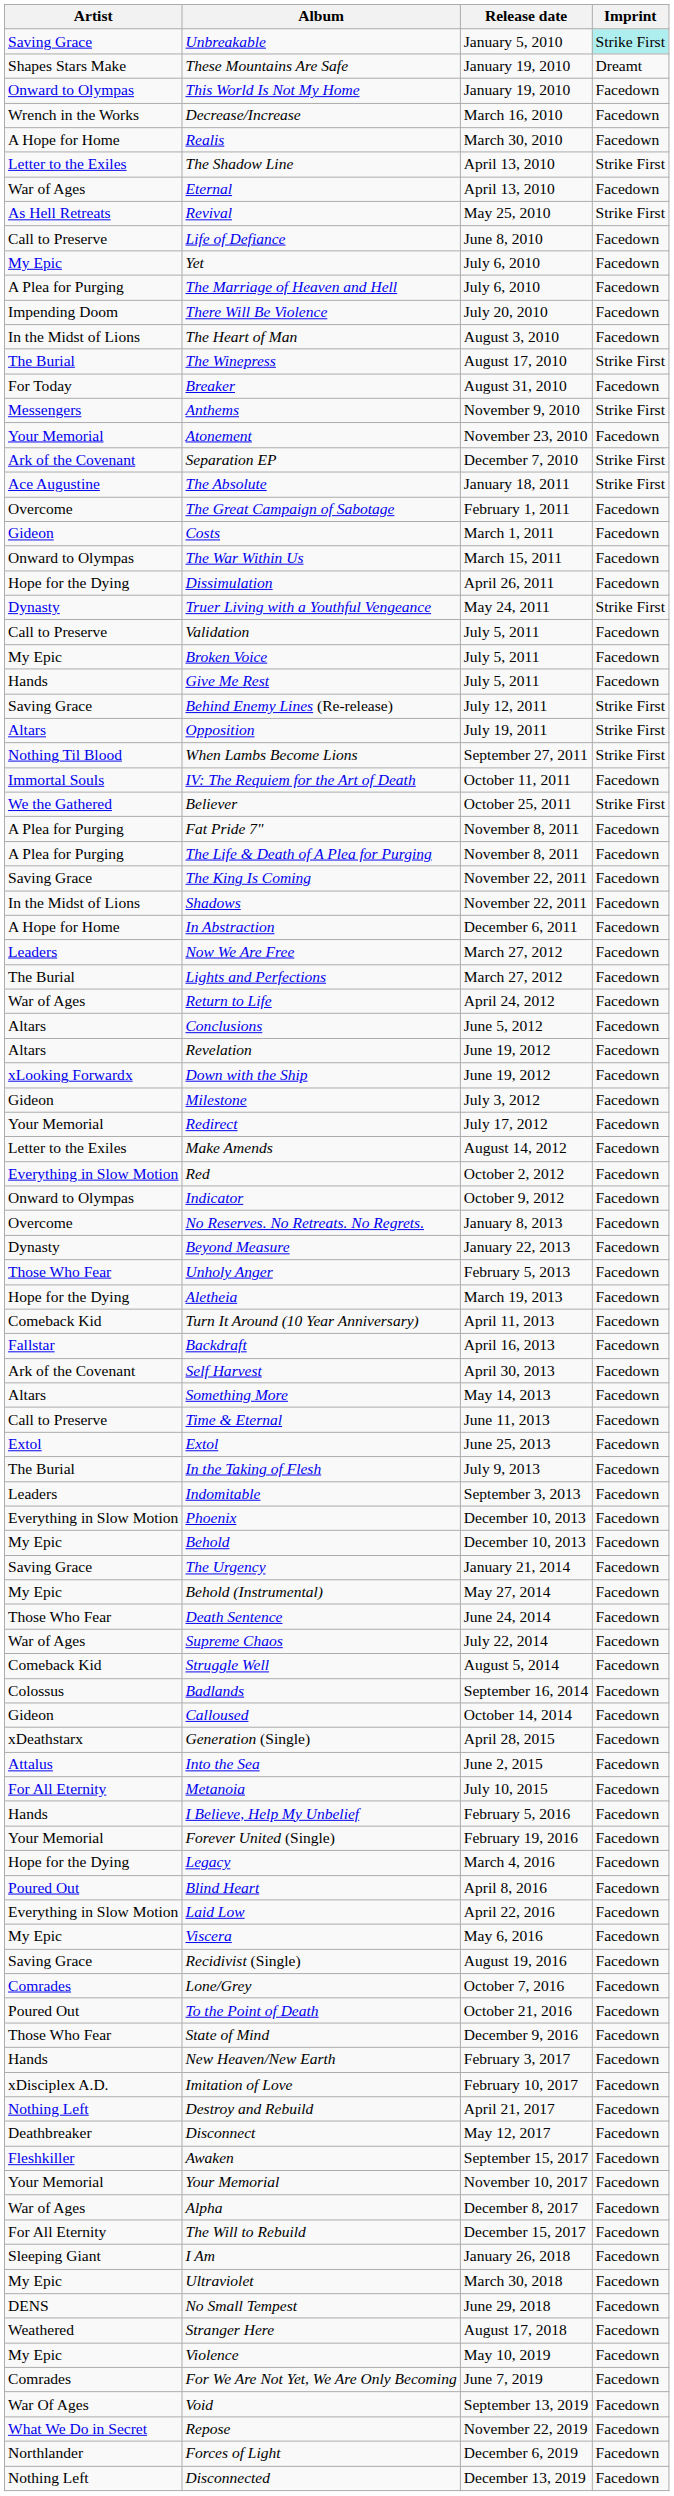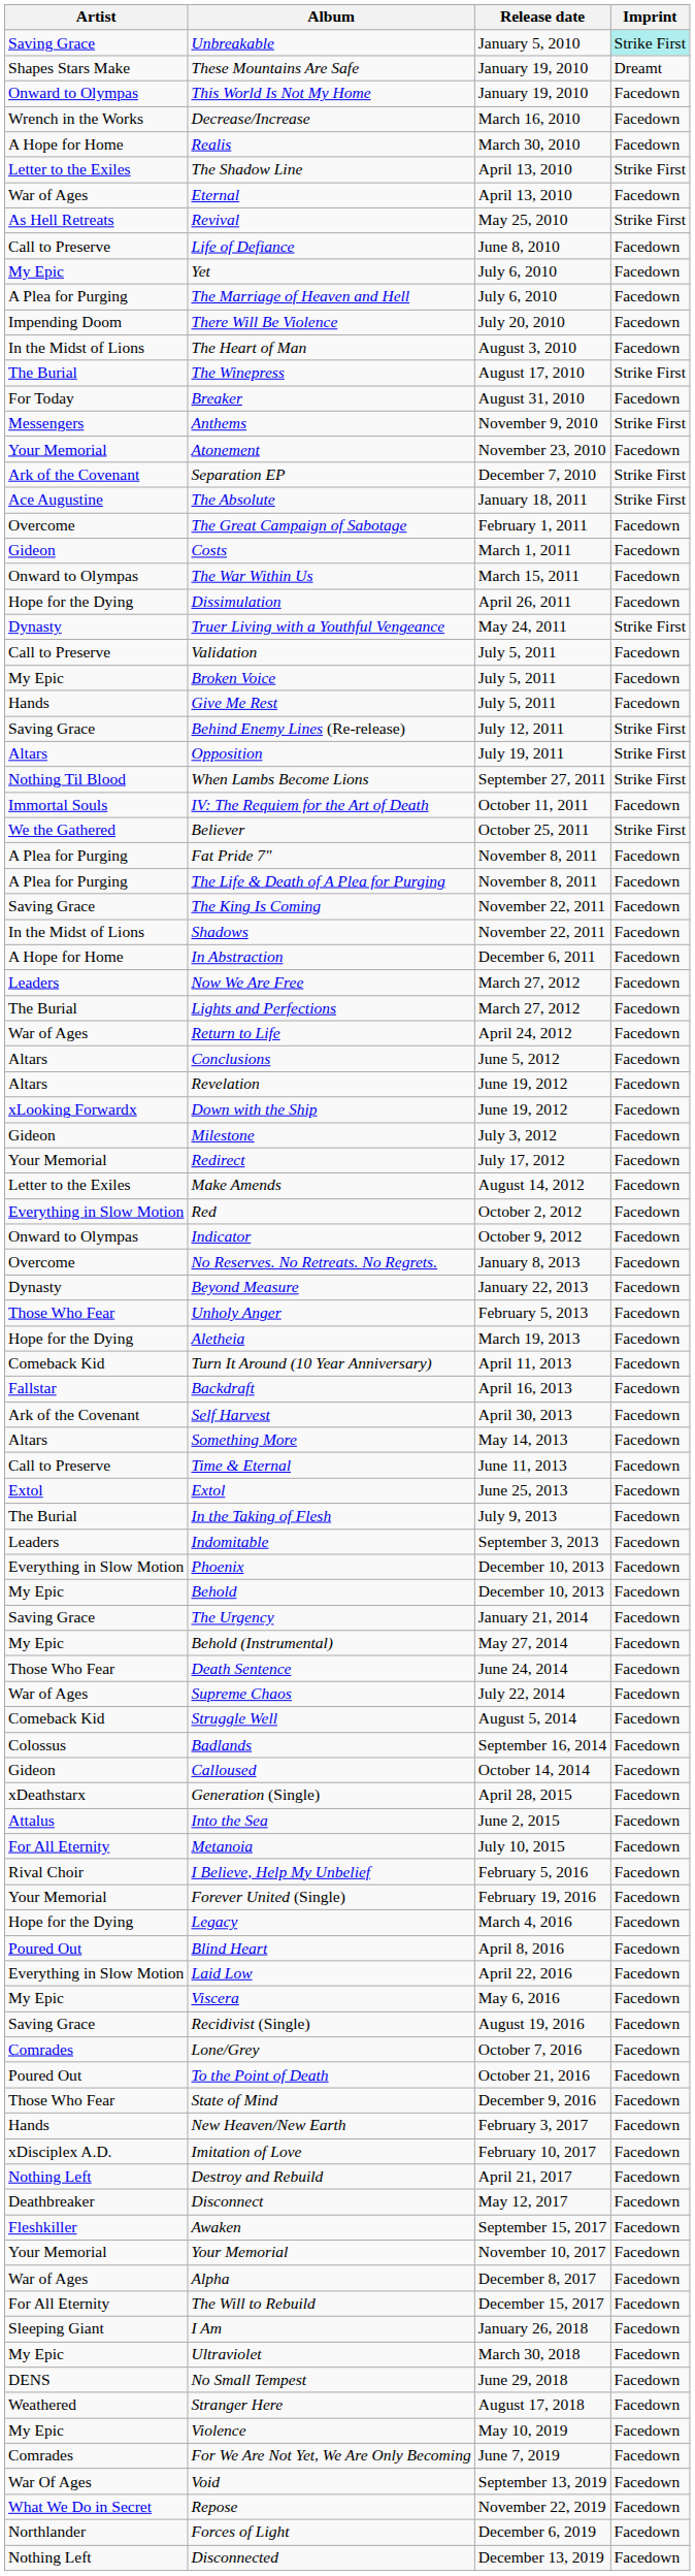 <table class="wikitable sortable">
 <tr>
 <th scope="col">Artist</th>
 <th scope="col">Album</th>
 <th scope="col"  style=white-space:nowrap>Release date</th>
 <th scope="col" class="unsortable">Imprint</th>
 </tr>
 <tr>
 <td><a href='#'>Saving Grace</a></td>
 <td><em><a href='#'>Unbreakable</a></em></td>
 <td>January 5, 2010</td>
 <td style="background: paleturquoise;">Strike First</td>
 </tr>
 <tr>
 <td>Shapes Stars Make</td>
 <td><em>These Mountains Are Safe</em></td>
 <td>January 19, 2010</td>
 <td>Dreamt</td>
 </tr>
 <tr>
 <td><a href='#'>Onward to Olympas</a></td>
 <td><em><a href='#'>This World Is Not My Home</a></em></td>
 <td>January 19, 2010</td>
 <td>Facedown</td>
 </tr>
 <tr>
 <td>Wrench in the Works</td>
 <td><em>Decrease/Increase</em></td>
 <td>March 16, 2010</td>
 <td>Facedown</td>
 </tr>
 <tr>
 <td>A Hope for Home</td>
 <td><em><a href='#'>Realis</a></em></td>
 <td>March 30, 2010</td>
 <td>Facedown</td>
 </tr>
 <tr>
 <td><a href='#'>Letter to the Exiles</a></td>
 <td><em>The Shadow Line</em></td>
 <td>April 13, 2010</td>
 <td>Strike First</td>
 </tr>
 <tr>
 <td>War of Ages</td>
 <td><em><a href='#'>Eternal</a></em></td>
 <td>April 13, 2010</td>
 <td>Facedown</td>
 </tr>
 <tr>
 <td><a href='#'>As Hell Retreats</a></td>
 <td><em><a href='#'>Revival</a></em></td>
 <td>May 25, 2010</td>
 <td>Strike First</td>
 </tr>
 <tr>
 <td>Call to Preserve</td>
 <td><em><a href='#'>Life of Defiance</a></em></td>
 <td>June 8, 2010</td>
 <td>Facedown</td>
 </tr>
 <tr>
 <td><a href='#'>My Epic</a></td>
 <td><em>Yet</em></td>
 <td>July 6, 2010</td>
 <td>Facedown</td>
 </tr>
 <tr>
 <td>A Plea for Purging</td>
 <td><em><a href='#'>The Marriage of Heaven and Hell</a></em></td>
 <td>July 6, 2010</td>
 <td>Facedown</td>
 </tr>
 <tr>
 <td>Impending Doom</td>
 <td><em><a href='#'>There Will Be Violence</a></em></td>
 <td>July 20, 2010</td>
 <td>Facedown</td>
 </tr>
 <tr>
 <td>In the Midst of Lions</td>
 <td><em>The Heart of Man</em></td>
 <td>August 3, 2010</td>
 <td>Facedown</td>
 </tr>
 <tr>
 <td><a href='#'>The Burial</a></td>
 <td><em><a href='#'>The Winepress</a></em></td>
 <td>August 17, 2010</td>
 <td>Strike First</td>
 </tr>
 <tr>
 <td>For Today</td>
 <td><em><a href='#'>Breaker</a></em></td>
 <td>August 31, 2010</td>
 <td>Facedown</td>
 </tr>
 <tr>
 <td><a href='#'>Messengers</a></td>
 <td><em><a href='#'>Anthems</a></em></td>
 <td>November 9, 2010</td>
 <td>Strike First</td>
 </tr>
 <tr>
 <td><a href='#'>Your Memorial</a></td>
 <td><em><a href='#'>Atonement</a></em></td>
 <td>November 23, 2010</td>
 <td>Facedown</td>
 </tr>
 <tr>
 <td><a href='#'>Ark of the Covenant</a></td>
 <td><em>Separation EP</em></td>
 <td>December 7, 2010</td>
 <td>Strike First</td>
 </tr>
 <tr>
 <td><a href='#'>Ace Augustine</a></td>
 <td><em><a href='#'>The Absolute</a></em></td>
 <td>January 18, 2011</td>
 <td>Strike First</td>
 </tr>
 <tr>
 <td>Overcome</td>
 <td><em><a href='#'>The Great Campaign of Sabotage</a></em></td>
 <td>February 1, 2011</td>
 <td>Facedown</td>
 </tr>
 <tr>
 <td><a href='#'>Gideon</a></td>
 <td><em><a href='#'>Costs</a></em></td>
 <td>March 1, 2011</td>
 <td>Facedown</td>
 </tr>
 <tr>
 <td>Onward to Olympas</td>
 <td><em><a href='#'>The War Within Us</a></em></td>
 <td>March 15, 2011</td>
 <td>Facedown</td>
 </tr>
 <tr>
 <td>Hope for the Dying</td>
 <td><em><a href='#'>Dissimulation</a></em></td>
 <td>April 26, 2011</td>
 <td>Facedown</td>
 </tr>
 <tr>
 <td><a href='#'>Dynasty</a></td>
 <td><em><a href='#'>Truer Living with a Youthful Vengeance</a></em></td>
 <td>May 24, 2011</td>
 <td>Strike First</td>
 </tr>
 <tr>
 <td>Call to Preserve</td>
 <td><em>Validation</em></td>
 <td>July 5, 2011</td>
 <td>Facedown</td>
 </tr>
 <tr>
 <td>My Epic</td>
 <td><em><a href='#'>Broken Voice</a></em></td>
 <td>July 5, 2011</td>
 <td>Facedown</td>
 </tr>
 <tr>
 <td>Hands</td>
 <td><em><a href='#'>Give Me Rest</a></em></td>
 <td>July 5, 2011</td>
 <td>Facedown</td>
 </tr>
 <tr>
 <td>Saving Grace</td>
 <td><em><a href='#'>Behind Enemy Lines</a></em> (Re-release)</td>
 <td>July 12, 2011</td>
 <td>Strike First</td>
 </tr>
 <tr>
 <td><a href='#'>Altars</a></td>
 <td><em><a href='#'>Opposition</a></em></td>
 <td>July 19, 2011</td>
 <td>Strike First</td>
 </tr>
 <tr>
 <td><a href='#'>Nothing Til Blood</a></td>
 <td><em>When Lambs Become Lions</em></td>
 <td>September 27, 2011</td>
 <td>Strike First</td>
 </tr>
 <tr>
 <td><a href='#'>Immortal Souls</a></td>
 <td><em><a href='#'>IV: The Requiem for the Art of Death</a></em></td>
 <td>October 11, 2011</td>
 <td>Facedown</td>
 </tr>
 <tr>
 <td><a href='#'>We the Gathered</a></td>
 <td><em>Believer</em></td>
 <td>October 25, 2011</td>
 <td>Strike First</td>
 </tr>
 <tr>
 <td>A Plea for Purging</td>
 <td><em>Fat Pride 7"</em></td>
 <td>November 8, 2011</td>
 <td>Facedown</td>
 </tr>
 <tr>
 <td>A Plea for Purging</td>
 <td><em><a href='#'>The Life & Death of A Plea for Purging</a></em></td>
 <td>November 8, 2011</td>
 <td>Facedown</td>
 </tr>
 <tr>
 <td>Saving Grace</td>
 <td><em><a href='#'>The King Is Coming</a></em></td>
 <td>November 22, 2011</td>
 <td>Facedown</td>
 </tr>
 <tr>
 <td>In the Midst of Lions</td>
 <td><em><a href='#'>Shadows</a></em></td>
 <td>November 22, 2011</td>
 <td>Facedown</td>
 </tr>
 <tr>
 <td>A Hope for Home</td>
 <td><em><a href='#'>In Abstraction</a></em></td>
 <td>December 6, 2011</td>
 <td>Facedown</td>
 </tr>
 <tr>
 <td><a href='#'>Leaders</a></td>
 <td><em><a href='#'>Now We Are Free</a></em></td>
 <td>March 27, 2012</td>
 <td>Facedown</td>
 </tr>
 <tr>
 <td>The Burial</td>
 <td><em><a href='#'>Lights and Perfections</a></em></td>
 <td>March 27, 2012</td>
 <td>Facedown</td>
 </tr>
 <tr>
 <td>War of Ages</td>
 <td><em><a href='#'>Return to Life</a></em></td>
 <td>April 24, 2012</td>
 <td>Facedown</td>
 </tr>
 <tr>
 <td>Altars</td>
 <td><em><a href='#'>Conclusions</a></em></td>
 <td>June 5, 2012</td>
 <td>Facedown</td>
 </tr>
 <tr>
 <td>Altars</td>
 <td><em>Revelation</em></td>
 <td>June 19, 2012</td>
 <td>Facedown</td>
 </tr>
 <tr>
 <td><a href='#'>xLooking Forwardx</a></td>
 <td><em><a href='#'>Down with the Ship</a></em></td>
 <td>June 19, 2012</td>
 <td>Facedown</td>
 </tr>
 <tr>
 <td>Gideon</td>
 <td><em><a href='#'>Milestone</a></em></td>
 <td>July 3, 2012</td>
 <td>Facedown</td>
 </tr>
 <tr>
 <td>Your Memorial</td>
 <td><em><a href='#'>Redirect</a></em></td>
 <td>July 17, 2012</td>
 <td>Facedown</td>
 </tr>
 <tr>
 <td>Letter to the Exiles</td>
 <td><em>Make Amends</em></td>
 <td>August 14, 2012</td>
 <td>Facedown</td>
 </tr>
 <tr>
 <td><a href='#'>Everything in Slow Motion</a></td>
 <td><em>Red</em></td>
 <td>October 2, 2012</td>
 <td>Facedown</td>
 </tr>
 <tr>
 <td>Onward to Olympas</td>
 <td><em><a href='#'>Indicator</a></em></td>
 <td>October 9, 2012</td>
 <td>Facedown</td>
 </tr>
 <tr>
 <td>Overcome</td>
 <td><em><a href='#'>No Reserves. No Retreats. No Regrets.</a></em></td>
 <td>January 8, 2013</td>
 <td>Facedown</td>
 </tr>
 <tr>
 <td>Dynasty</td>
 <td><em><a href='#'>Beyond Measure</a></em></td>
 <td>January 22, 2013</td>
 <td>Facedown</td>
 </tr>
 <tr>
 <td><a href='#'>Those Who Fear</a></td>
 <td><em><a href='#'>Unholy Anger</a></em></td>
 <td>February 5, 2013</td>
 <td>Facedown</td>
 </tr>
 <tr>
 <td>Hope for the Dying</td>
 <td><em><a href='#'>Aletheia</a></em></td>
 <td>March 19, 2013</td>
 <td>Facedown</td>
 </tr>
 <tr>
 <td>Comeback Kid</td>
 <td><em>Turn It Around (10 Year Anniversary)</em></td>
 <td>April 11, 2013</td>
 <td>Facedown</td>
 </tr>
 <tr>
 <td><a href='#'>Fallstar</a></td>
 <td><em><a href='#'>Backdraft</a></em></td>
 <td>April 16, 2013</td>
 <td>Facedown</td>
 </tr>
 <tr>
 <td>Ark of the Covenant</td>
 <td><em><a href='#'>Self Harvest</a></em></td>
 <td>April 30, 2013</td>
 <td>Facedown</td>
 </tr>
 <tr>
 <td>Altars</td>
 <td><em><a href='#'>Something More</a></em></td>
 <td>May 14, 2013</td>
 <td>Facedown</td>
 </tr>
 <tr>
 <td>Call to Preserve</td>
 <td><em><a href='#'>Time & Eternal</a></em></td>
 <td>June 11, 2013</td>
 <td>Facedown</td>
 </tr>
 <tr>
 <td><a href='#'>Extol</a></td>
 <td><em><a href='#'>Extol</a></em></td>
 <td>June 25, 2013</td>
 <td>Facedown</td>
 </tr>
 <tr>
 <td>The Burial</td>
 <td><em><a href='#'>In the Taking of Flesh</a></em></td>
 <td>July 9, 2013</td>
 <td>Facedown</td>
 </tr>
 <tr>
 <td>Leaders</td>
 <td><em><a href='#'>Indomitable</a></em></td>
 <td>September 3, 2013</td>
 <td>Facedown</td>
 </tr>
 <tr>
 <td>Everything in Slow Motion</td>
 <td><em><a href='#'>Phoenix</a></em></td>
 <td>December 10, 2013</td>
 <td>Facedown</td>
 </tr>
 <tr>
 <td>My Epic</td>
 <td><em><a href='#'>Behold</a></em></td>
 <td>December 10, 2013</td>
 <td>Facedown</td>
 </tr>
 <tr>
 <td>Saving Grace</td>
 <td><em><a href='#'>The Urgency</a></em></td>
 <td>January 21, 2014</td>
 <td>Facedown</td>
 </tr>
 <tr>
 <td>My Epic</td>
 <td><em>Behold (Instrumental)</em></td>
 <td>May 27, 2014</td>
 <td>Facedown</td>
 </tr>
 <tr>
 <td>Those Who Fear</td>
 <td><em><a href='#'>Death Sentence</a></em></td>
 <td>June 24, 2014</td>
 <td>Facedown</td>
 </tr>
 <tr>
 <td>War of Ages</td>
 <td><em><a href='#'>Supreme Chaos</a></em></td>
 <td>July 22, 2014</td>
 <td>Facedown</td>
 </tr>
 <tr>
 <td>Comeback Kid</td>
 <td><em><a href='#'>Struggle Well</a></em></td>
 <td>August 5, 2014</td>
 <td>Facedown</td>
 </tr>
 <tr>
 <td>Colossus</td>
 <td><em><a href='#'>Badlands</a></em></td>
 <td>September 16, 2014</td>
 <td>Facedown</td>
 </tr>
 <tr>
 <td>Gideon</td>
 <td><em><a href='#'>Calloused</a></em></td>
 <td>October 14, 2014</td>
 <td>Facedown</td>
 </tr>
 <tr>
 <td>xDeathstarx</td>
 <td><em>Generation</em> (Single)</td>
 <td>April 28, 2015</td>
 <td>Facedown</td>
 </tr>
 <tr>
 <td><a href='#'>Attalus</a></td>
 <td><em><a href='#'>Into the Sea</a></em></td>
 <td>June 2, 2015</td>
 <td>Facedown</td>
 </tr>
 <tr>
 <td><a href='#'>For All Eternity</a></td>
 <td><em><a href='#'>Metanoia</a></em></td>
 <td>July 10, 2015</td>
 <td>Facedown</td>
 </tr>
 <tr>
-<td>Hands</td>
+<td>Rival Choir</td>
 <td><em><a href='#'>I Believe, Help My Unbelief</a></em></td>
 <td>February 5, 2016</td>
 <td>Facedown</td>
 </tr>
 <tr>
 <td>Your Memorial</td>
 <td><em>Forever United</em> (Single)</td>
 <td>February 19, 2016</td>
 <td>Facedown</td>
 </tr>
 <tr>
 <td>Hope for the Dying</td>
 <td><em><a href='#'>Legacy</a></em></td>
 <td>March 4, 2016</td>
 <td>Facedown</td>
 </tr>
 <tr>
 <td><a href='#'>Poured Out</a></td>
 <td><em><a href='#'>Blind Heart</a></em></td>
 <td>April 8, 2016</td>
 <td>Facedown</td>
 </tr>
 <tr>
 <td>Everything in Slow Motion</td>
 <td><em><a href='#'>Laid Low</a></em></td>
 <td>April 22, 2016</td>
 <td>Facedown</td>
 </tr>
 <tr>
 <td>My Epic</td>
 <td><em><a href='#'>Viscera</a></em></td>
 <td>May 6, 2016</td>
 <td>Facedown</td>
 </tr>
 <tr>
 <td>Saving Grace</td>
 <td><em>Recidivist</em> (Single)</td>
 <td>August 19, 2016</td>
 <td>Facedown</td>
 </tr>
 <tr>
 <td><a href='#'>Comrades</a></td>
 <td><em>Lone/Grey</em></td>
 <td>October 7, 2016</td>
 <td>Facedown</td>
 </tr>
 <tr>
 <td>Poured Out</td>
 <td><em><a href='#'>To the Point of Death</a></em></td>
 <td>October 21, 2016</td>
 <td>Facedown</td>
 </tr>
 <tr>
 <td>Those Who Fear</td>
 <td><em>State of Mind</em></td>
 <td>December 9, 2016</td>
 <td>Facedown</td>
 </tr>
 <tr>
 <td>Hands</td>
 <td><em>New Heaven/New Earth</em></td>
 <td>February 3, 2017</td>
 <td>Facedown</td>
 </tr>
 <tr>
 <td>xDisciplex A.D.</td>
 <td><em>Imitation of Love</em></td>
 <td>February 10, 2017</td>
 <td>Facedown</td>
 </tr>
 <tr>
 <td><a href='#'>Nothing Left</a></td>
 <td><em>Destroy and Rebuild</em></td>
 <td>April 21, 2017</td>
 <td>Facedown</td>
 </tr>
 <tr>
 <td>Deathbreaker</td>
 <td><em>Disconnect</em></td>
 <td>May 12, 2017</td>
 <td>Facedown</td>
 </tr>
 <tr>
 <td><a href='#'>Fleshkiller</a></td>
 <td><em>Awaken</em></td>
 <td>September 15, 2017</td>
 <td>Facedown</td>
 </tr>
 <tr>
 <td>Your Memorial</td>
 <td><em>Your Memorial</em></td>
 <td>November 10, 2017</td>
 <td>Facedown</td>
 </tr>
 <tr>
 <td>War of Ages</td>
 <td><em>Alpha</em></td>
 <td>December 8, 2017</td>
 <td>Facedown</td>
 </tr>
 <tr>
 <td>For All Eternity</td>
 <td><em>The Will to Rebuild</em></td>
 <td>December 15, 2017</td>
 <td>Facedown</td>
 </tr>
 <tr>
 <td>Sleeping Giant</td>
 <td><em>I Am</em></td>
 <td>January 26, 2018</td>
 <td>Facedown</td>
 </tr>
 <tr>
 <td>My Epic</td>
 <td><em>Ultraviolet</em></td>
 <td>March 30, 2018</td>
 <td>Facedown</td>
 </tr>
 <tr>
 <td>DENS</td>
 <td><em>No Small Tempest</em></td>
 <td>June 29, 2018</td>
 <td>Facedown</td>
 </tr>
 <tr>
 <td>Weathered</td>
 <td><em>Stranger Here</em></td>
 <td>August 17, 2018</td>
 <td>Facedown</td>
 </tr>
 <tr>
 <td>My Epic</td>
 <td><em>Violence</em></td>
 <td>May 10, 2019</td>
 <td>Facedown</td>
 </tr>
 <tr>
 <td>Comrades</td>
 <td><em>For We Are Not Yet, We Are Only Becoming</em></td>
 <td>June 7, 2019</td>
 <td>Facedown</td>
 </tr>
 <tr>
 <td>War Of Ages</td>
 <td><em>Void</em></td>
 <td>September 13, 2019</td>
 <td>Facedown</td>
 </tr>
 <tr>
 <td><a href='#'>What We Do in Secret</a></td>
 <td><em>Repose</em></td>
 <td>November 22, 2019</td>
 <td>Facedown</td>
 </tr>
 <tr>
 <td>Northlander</td>
 <td><em>Forces of Light</em></td>
 <td>December 6, 2019</td>
 <td>Facedown</td>
 </tr>
 <tr>
 <td>Nothing Left</td>
 <td><em>Disconnected</em></td>
 <td>December 13, 2019</td>
 <td>Facedown</td>
 </tr>
 </table>
